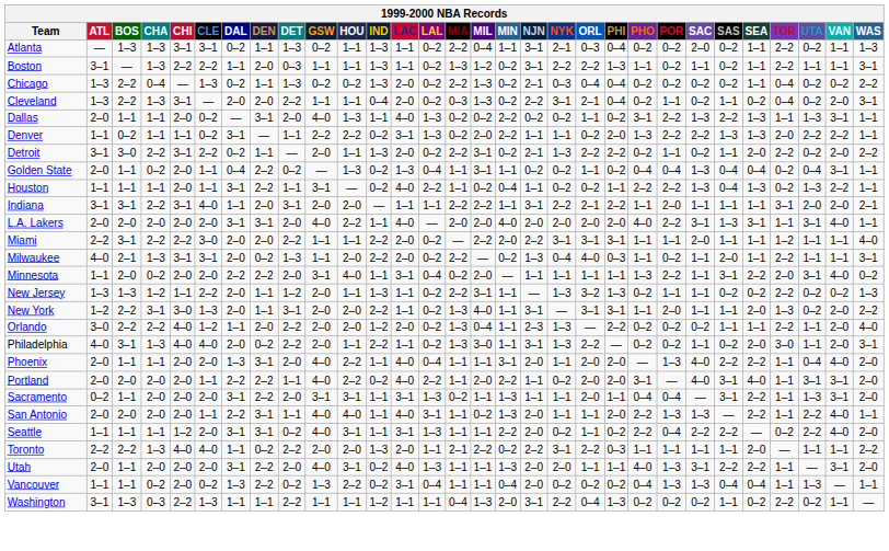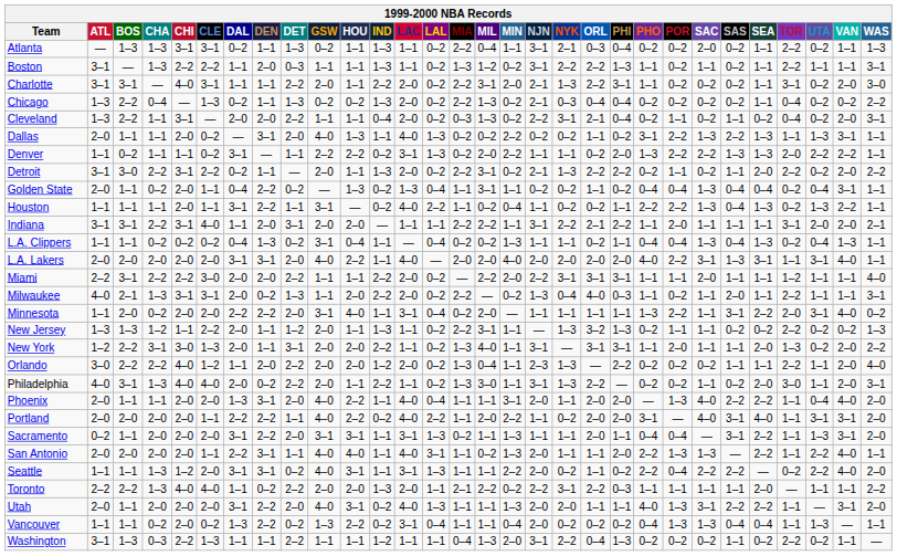 <table class="wikitable" style="font-size:90%; text-align:center;">
 <tr>
 <th colspan=30>1999-2000 NBA Records</th>
 </tr>
 <tr>
 <th width=100>Team</th>
 <th style="background:#CA102F;color:#FFFFFF;width=35">ATL</th>
 <th style="background:#006400;color:#FFFFFF;width=35">BOS</th>
 <th style="background:#008080;color:#FFFFFF;width=35">CHA</th>
 <th style="background:#BA0C2F;color:#FFFFFF;width=35">CHI</th>
 <th style="background:#000000;color:#5787DC;width=35">CLE</th>
 <th style="background:#00008B;color:#FFFFFF;width=35">DAL</th>
 <th style="background:#141A44;color:#C69966;width=35">DEN</th>
 <th style="background:#008080;color:#FFFFFF;width=35">DET</th>
 <th style="background:#031E41;color:#FEA302;width=35">GSW</th>
 <th style="background:#1D2951;color:#FFFFFF;width=35">HOU</th>
 <th style="background:#081F3F;color:#FDCC04;width=35">IND</th>
 <th style="background:#D40032;color:#1A2E8B;width=35">LAC</th>
 <th style="background:#800080;color:#FFD700;width=35">LAL</th>
 <th style="background:#000000;color:#8B0000;width=35">MIA</th>
 <th style="background:#4B0082;color:#FFFFFF;width=35">MIL</th>
 <th style="background:#236192;color:#FFFFFF;width=35">MIN</th>
 <th style="background:#031E41;color:#CED5DD;width=35">NJN</th>
 <th style="background:#003593;color:#FF4F03;width=35">NYK</th>
 <th style="background:#0056B5;color:#FFFFFF;width=35">ORL</th>
 <th style="background:#000000;color:#BB9754;width=35">PHI</th>
 <th style="background:#5F24A0;color:#FF6303;width=35">PHO</th>
 <th style="background:#000000;color:#C90F2E;width=35">POR</th>
 <th style="background:#6846A8;color:#FFFFFF;width=35">SAC</th>
 <th style="background:#000000;color:#C0C0C0;width=35">SAS</th>
 <th style="background:#173F36;color:#FFFFFF;width=35">SEA</th>
 <th style="background:#7436BF;color:#BE0F34;width=35">TOR</th>
 <th style="background:#644A9C;color:#149BC7;width=35">UTA</th>
 <th style="background:#00B2AA;color:#FFFFFF;width=35">VAN</th>
 <th style="background:#236192;color:#FFFFFF;width=35">WAS</th>
 </tr>
 <tr>
 <td style="text-align:left;"><a href='#'>Atlanta</a></td>
 <td>—</td>
 <td>1–3</td>
 <td>1–3</td>
 <td>3–1</td>
 <td>3–1</td>
 <td>0–2</td>
 <td>1–1</td>
 <td>1–3</td>
 <td>0–2</td>
 <td>1–1</td>
 <td>1–3</td>
 <td>1–1</td>
 <td>0–2</td>
 <td>2–2</td>
 <td>0–4</td>
 <td>1–1</td>
 <td>3–1</td>
 <td>2–1</td>
 <td>0–3</td>
 <td>0–4</td>
 <td>0–2</td>
 <td>0–2</td>
 <td>2–0</td>
 <td>0–2</td>
 <td>1–1</td>
 <td>2–2</td>
 <td>0–2</td>
 <td>1–1</td>
 <td>1–3</td>
 </tr>
 <tr>
 <td style="text-align:left;"><a href='#'>Boston</a></td>
 <td>3–1</td>
 <td>—</td>
 <td>1–3</td>
 <td>2–2</td>
 <td>2–2</td>
 <td>1–1</td>
 <td>2–0</td>
 <td>0–3</td>
 <td>1–1</td>
 <td>1–1</td>
 <td>1–3</td>
 <td>1–1</td>
 <td>0–2</td>
 <td>1–3</td>
 <td>1–2</td>
 <td>0–2</td>
 <td>3–1</td>
 <td>2–2</td>
 <td>2–2</td>
 <td>1–3</td>
 <td>1–1</td>
 <td>0–2</td>
 <td>1–1</td>
 <td>0–2</td>
 <td>1–1</td>
 <td>2–2</td>
 <td>1–1</td>
 <td>1–1</td>
 <td>3–1</td>
 </tr>
 <tr>
+<td style="text-align:left;"><a href='#'>Charlotte</a></td>
+<td>3–1</td>
+<td>3–1</td>
+<td>—</td>
+<td>4–0</td>
+<td>3–1</td>
+<td>1–1</td>
+<td>1–1</td>
+<td>2–2</td>
+<td>2–0</td>
+<td>1–1</td>
+<td>2–2</td>
+<td>2–0</td>
+<td>0–2</td>
+<td>2–2</td>
+<td>3–1</td>
+<td>2–0</td>
+<td>2–1</td>
+<td>1–3</td>
+<td>2–2</td>
+<td>3–1</td>
+<td>1–1</td>
+<td>0–2</td>
+<td>0–2</td>
+<td>0–2</td>
+<td>1–1</td>
+<td>3–1</td>
+<td>0–2</td>
+<td>2–0</td>
+<td>3–0</td>
+</tr>
+<tr>
 <td style="text-align:left;"><a href='#'>Chicago</a></td>
 <td>1–3</td>
 <td>2–2</td>
 <td>0–4</td>
 <td>—</td>
 <td>1–3</td>
 <td>0–2</td>
 <td>1–1</td>
 <td>1–3</td>
 <td>0–2</td>
 <td>0–2</td>
 <td>1–3</td>
 <td>2–0</td>
 <td>0–2</td>
 <td>2–2</td>
 <td>1–3</td>
 <td>0–2</td>
 <td>2–1</td>
 <td>0–3</td>
 <td>0–4</td>
 <td>0–4</td>
 <td>0–2</td>
 <td>0–2</td>
 <td>0–2</td>
 <td>0–2</td>
 <td>1–1</td>
 <td>0–4</td>
 <td>0–2</td>
 <td>0–2</td>
 <td>2–2</td>
 </tr>
 <tr>
 <td style="text-align:left;"><a href='#'>Cleveland</a></td>
 <td>1–3</td>
 <td>2–2</td>
-<td>1–3</td>
+<td>1–1</td>
 <td>3–1</td>
 <td>—</td>
 <td>2–0</td>
 <td>2–0</td>
 <td>2–2</td>
 <td>1–1</td>
 <td>1–1</td>
 <td>0–4</td>
 <td>2–0</td>
 <td>0–2</td>
 <td>0–3</td>
 <td>1–3</td>
 <td>0–2</td>
 <td>2–2</td>
 <td>3–1</td>
 <td>2–1</td>
 <td>0–4</td>
 <td>0–2</td>
 <td>1–1</td>
 <td>0–2</td>
 <td>1–1</td>
 <td>0–2</td>
 <td>0–4</td>
 <td>0–2</td>
 <td>2–0</td>
 <td>3–1</td>
 </tr>
 <tr>
 <td style="text-align:left;"><a href='#'>Dallas</a></td>
 <td>2–0</td>
 <td>1–1</td>
 <td>1–1</td>
 <td>2–0</td>
 <td>0–2</td>
 <td>—</td>
 <td>3–1</td>
 <td>2–0</td>
 <td>4–0</td>
 <td>1–3</td>
 <td>1–1</td>
 <td>4–0</td>
 <td>1–3</td>
 <td>0–2</td>
 <td>0–2</td>
 <td>2–2</td>
 <td>0–2</td>
 <td>0–2</td>
 <td>1–1</td>
 <td>0–2</td>
 <td>3–1</td>
 <td>2–2</td>
 <td>1–3</td>
 <td>2–2</td>
 <td>1–3</td>
 <td>1–1</td>
 <td>1–3</td>
 <td>3–1</td>
 <td>1–1</td>
 </tr>
 <tr>
 <td style="text-align:left;"><a href='#'>Denver</a></td>
 <td>1–1</td>
 <td>0–2</td>
 <td>1–1</td>
 <td>1–1</td>
 <td>0–2</td>
 <td>3–1</td>
 <td>—</td>
 <td>1–1</td>
 <td>2–2</td>
 <td>2–2</td>
 <td>0–2</td>
 <td>3–1</td>
 <td>1–3</td>
 <td>0–2</td>
 <td>2–0</td>
 <td>2–2</td>
 <td>1–1</td>
 <td>1–1</td>
 <td>0–2</td>
 <td>2–0</td>
 <td>1–3</td>
 <td>2–2</td>
 <td>2–2</td>
 <td>1–3</td>
 <td>1–3</td>
 <td>2–0</td>
 <td>2–2</td>
 <td>2–2</td>
 <td>1–1</td>
 </tr>
 <tr>
 <td style="text-align:left;"><a href='#'>Detroit</a></td>
 <td>3–1</td>
 <td>3–0</td>
 <td>2–2</td>
 <td>3–1</td>
 <td>2–2</td>
 <td>0–2</td>
 <td>1–1</td>
 <td>—</td>
 <td>2–0</td>
 <td>1–1</td>
 <td>1–3</td>
 <td>2–0</td>
 <td>0–2</td>
 <td>2–2</td>
 <td>3–1</td>
 <td>0–2</td>
 <td>2–1</td>
 <td>1–3</td>
 <td>2–2</td>
 <td>2–2</td>
 <td>0–2</td>
 <td>1–1</td>
 <td>0–2</td>
 <td>1–1</td>
 <td>2–0</td>
 <td>2–2</td>
 <td>0–2</td>
 <td>2–0</td>
 <td>2–2</td>
 </tr>
 <tr>
 <td style="text-align:left;"><a href='#'>Golden State</a></td>
 <td>2–0</td>
 <td>1–1</td>
 <td>0–2</td>
 <td>2–0</td>
 <td>1–1</td>
 <td>0–4</td>
 <td>2–2</td>
 <td>0–2</td>
 <td>—</td>
 <td>1–3</td>
 <td>0–2</td>
 <td>1–3</td>
 <td>0–4</td>
 <td>1–1</td>
 <td>3–1</td>
 <td>1–1</td>
 <td>0–2</td>
 <td>0–2</td>
 <td>1–1</td>
 <td>0–2</td>
 <td>0–4</td>
 <td>0–4</td>
 <td>1–3</td>
 <td>0–4</td>
 <td>0–4</td>
 <td>0–2</td>
 <td>0–4</td>
 <td>3–1</td>
 <td>1–1</td>
 </tr>
 <tr>
 <td style="text-align:left;"><a href='#'>Houston</a></td>
 <td>1–1</td>
 <td>1–1</td>
 <td>1–1</td>
 <td>2–0</td>
 <td>1–1</td>
 <td>3–1</td>
 <td>2–2</td>
 <td>1–1</td>
 <td>3–1</td>
 <td>—</td>
 <td>0–2</td>
 <td>4–0</td>
 <td>2–2</td>
 <td>1–1</td>
 <td>0–2</td>
 <td>0–4</td>
 <td>1–1</td>
 <td>0–2</td>
 <td>0–2</td>
 <td>1–1</td>
 <td>2–2</td>
 <td>2–2</td>
 <td>1–3</td>
 <td>0–4</td>
 <td>1–3</td>
 <td>0–2</td>
 <td>1–3</td>
 <td>2–2</td>
 <td>1–1</td>
 </tr>
 <tr>
 <td style="text-align:left;"><a href='#'>Indiana</a></td>
 <td>3–1</td>
 <td>3–1</td>
 <td>2–2</td>
 <td>3–1</td>
 <td>4–0</td>
 <td>1–1</td>
 <td>2–0</td>
 <td>3–1</td>
 <td>2–0</td>
 <td>2–0</td>
 <td>—</td>
 <td>1–1</td>
 <td>1–1</td>
 <td>2–2</td>
 <td>2–2</td>
 <td>1–1</td>
 <td>3–1</td>
 <td>2–2</td>
 <td>2–1</td>
 <td>2–2</td>
 <td>1–1</td>
 <td>2–0</td>
 <td>1–1</td>
 <td>1–1</td>
 <td>1–1</td>
 <td>3–1</td>
 <td>2–0</td>
 <td>2–0</td>
 <td>2–1</td>
+</tr>
+<tr>
+<td style="text-align:left;"><a href='#'>L.A. Clippers</a></td>
+<td>1–1</td>
+<td>1–1</td>
+<td>0–2</td>
+<td>0–2</td>
+<td>0–2</td>
+<td>0–4</td>
+<td>1–3</td>
+<td>0–2</td>
+<td>3–1</td>
+<td>0–4</td>
+<td>1–1</td>
+<td>—</td>
+<td>0–4</td>
+<td>0–2</td>
+<td>0–2</td>
+<td>1–3</td>
+<td>1–1</td>
+<td>1–1</td>
+<td>0–2</td>
+<td>1–1</td>
+<td>0–4</td>
+<td>0–4</td>
+<td>1–3</td>
+<td>0–4</td>
+<td>1–3</td>
+<td>0–2</td>
+<td>0–4</td>
+<td>1–3</td>
+<td>1–1</td>
 </tr>
 <tr>
 <td style="text-align:left;"><a href='#'>L.A. Lakers</a></td>
 <td>2–0</td>
 <td>2–0</td>
 <td>2–0</td>
 <td>2–0</td>
 <td>2–0</td>
 <td>3–1</td>
 <td>3–1</td>
 <td>2–0</td>
 <td>4–0</td>
 <td>2–2</td>
 <td>1–1</td>
 <td>4–0</td>
 <td>—</td>
 <td>2–0</td>
 <td>2–0</td>
 <td>4–0</td>
 <td>2–0</td>
 <td>2–0</td>
 <td>2–0</td>
 <td>2–0</td>
 <td>4–0</td>
 <td>2–2</td>
 <td>3–1</td>
 <td>1–3</td>
 <td>3–1</td>
 <td>1–1</td>
 <td>3–1</td>
 <td>4–0</td>
 <td>1–1</td>
 </tr>
 <tr>
 <td style="text-align:left;"><a href='#'>Miami</a></td>
 <td>2–2</td>
 <td>3–1</td>
 <td>2–2</td>
 <td>2–2</td>
 <td>3–0</td>
 <td>2–0</td>
 <td>2–0</td>
 <td>2–2</td>
 <td>1–1</td>
 <td>1–1</td>
 <td>2–2</td>
 <td>2–0</td>
 <td>0–2</td>
 <td>—</td>
 <td>2–2</td>
 <td>2–0</td>
 <td>2–2</td>
 <td>3–1</td>
 <td>3–1</td>
 <td>3–1</td>
 <td>1–1</td>
 <td>1–1</td>
 <td>2–0</td>
 <td>1–1</td>
 <td>1–1</td>
 <td>1–2</td>
 <td>1–1</td>
 <td>1–1</td>
 <td>4–0</td>
 </tr>
 <tr>
 <td style="text-align:left;"><a href='#'>Milwaukee</a></td>
 <td>4–0</td>
 <td>2–1</td>
 <td>1–3</td>
 <td>3–1</td>
 <td>3–1</td>
 <td>2–0</td>
 <td>0–2</td>
 <td>1–3</td>
 <td>1–1</td>
 <td>2–0</td>
 <td>2–2</td>
 <td>2–0</td>
 <td>0–2</td>
 <td>2–2</td>
 <td>—</td>
 <td>0–2</td>
 <td>1–3</td>
 <td>0–4</td>
 <td>4–0</td>
 <td>0–3</td>
 <td>1–1</td>
 <td>0–2</td>
 <td>1–1</td>
 <td>2–0</td>
 <td>1–1</td>
 <td>2–2</td>
 <td>1–1</td>
 <td>1–1</td>
 <td>3–1</td>
 </tr>
 <tr>
 <td style="text-align:left;"><a href='#'>Minnesota</a></td>
 <td>1–1</td>
 <td>2–0</td>
 <td>0–2</td>
 <td>2–0</td>
 <td>2–0</td>
 <td>2–2</td>
 <td>2–2</td>
 <td>2–0</td>
 <td>3–1</td>
 <td>4–0</td>
 <td>1–1</td>
 <td>3–1</td>
 <td>0–4</td>
 <td>0–2</td>
 <td>2–0</td>
 <td>—</td>
 <td>1–1</td>
 <td>1–1</td>
 <td>1–1</td>
 <td>1–1</td>
 <td>1–3</td>
 <td>2–2</td>
 <td>1–1</td>
 <td>3–1</td>
 <td>2–2</td>
 <td>2–0</td>
 <td>3–1</td>
 <td>4–0</td>
 <td>0–2</td>
 </tr>
 <tr>
 <td style="text-align:left;"><a href='#'>New Jersey</a></td>
 <td>1–3</td>
 <td>1–3</td>
 <td>1–2</td>
 <td>1–1</td>
 <td>2–2</td>
 <td>2–0</td>
 <td>1–1</td>
 <td>1–2</td>
 <td>2–0</td>
 <td>1–1</td>
 <td>1–3</td>
 <td>1–1</td>
 <td>0–2</td>
 <td>2–2</td>
 <td>3–1</td>
 <td>1–1</td>
 <td>—</td>
 <td>1–3</td>
 <td>3–2</td>
 <td>1–3</td>
 <td>0–2</td>
 <td>1–1</td>
 <td>1–1</td>
 <td>0–2</td>
 <td>0–2</td>
 <td>2–2</td>
 <td>0–2</td>
 <td>0–2</td>
 <td>1–3</td>
 </tr>
 <tr>
 <td style="text-align:left;"><a href='#'>New York</a></td>
 <td>1–2</td>
 <td>2–2</td>
 <td>3–1</td>
 <td>3–0</td>
 <td>1–3</td>
 <td>2–0</td>
 <td>1–1</td>
 <td>3–1</td>
 <td>2–0</td>
 <td>2–0</td>
 <td>2–2</td>
 <td>1–1</td>
 <td>0–2</td>
 <td>1–3</td>
 <td>4–0</td>
 <td>1–1</td>
 <td>3–1</td>
 <td>—</td>
 <td>3–1</td>
 <td>3–1</td>
 <td>1–1</td>
 <td>2–0</td>
 <td>1–1</td>
 <td>1–1</td>
 <td>2–0</td>
 <td>1–3</td>
 <td>0–2</td>
 <td>2–0</td>
 <td>2–2</td>
 </tr>
 <tr>
 <td style="text-align:left;"><a href='#'>Orlando</a></td>
 <td>3–0</td>
 <td>2–2</td>
 <td>2–2</td>
 <td>4–0</td>
 <td>1–2</td>
 <td>1–1</td>
 <td>2–0</td>
 <td>2–2</td>
 <td>2–0</td>
 <td>2–0</td>
 <td>1–2</td>
 <td>2–0</td>
 <td>0–2</td>
 <td>1–3</td>
 <td>0–4</td>
 <td>1–1</td>
 <td>2–3</td>
 <td>1–3</td>
 <td>—</td>
 <td>2–2</td>
 <td>0–2</td>
 <td>0–2</td>
 <td>0–2</td>
 <td>1–1</td>
 <td>1–1</td>
 <td>2–2</td>
 <td>1–1</td>
 <td>2–0</td>
 <td>4–0</td>
 </tr>
 <tr>
 <td style="text-align:left;">Philadelphia</td>
 <td>4–0</td>
 <td>3–1</td>
 <td>1–3</td>
 <td>4–0</td>
 <td>4–0</td>
 <td>2–0</td>
 <td>0–2</td>
 <td>2–2</td>
 <td>2–0</td>
 <td>1–1</td>
 <td>2–2</td>
 <td>1–1</td>
 <td>0–2</td>
 <td>1–3</td>
 <td>3–0</td>
 <td>1–1</td>
 <td>3–1</td>
 <td>1–3</td>
 <td>2–2</td>
 <td>—</td>
 <td>0–2</td>
 <td>0–2</td>
 <td>1–1</td>
 <td>0–2</td>
 <td>2–0</td>
 <td>3–0</td>
 <td>1–1</td>
 <td>2–0</td>
 <td>3–1</td>
 </tr>
 <tr>
 <td style="text-align:left;"><a href='#'>Phoenix</a></td>
 <td>2–0</td>
 <td>1–1</td>
 <td>1–1</td>
 <td>2–0</td>
 <td>2–0</td>
 <td>1–3</td>
 <td>3–1</td>
 <td>2–0</td>
 <td>4–0</td>
 <td>2–2</td>
 <td>1–1</td>
 <td>4–0</td>
 <td>0–4</td>
 <td>1–1</td>
 <td>1–1</td>
 <td>3–1</td>
 <td>2–0</td>
 <td>1–1</td>
 <td>2–0</td>
 <td>2–0</td>
 <td>—</td>
 <td>1–3</td>
 <td>4–0</td>
 <td>2–2</td>
 <td>2–2</td>
 <td>1–1</td>
 <td>0–4</td>
 <td>4–0</td>
 <td>2–0</td>
 </tr>
 <tr>
 <td style="text-align:left;"><a href='#'>Portland</a></td>
 <td>2–0</td>
 <td>2–0</td>
 <td>2–0</td>
 <td>2–0</td>
 <td>1–1</td>
 <td>2–2</td>
 <td>2–2</td>
 <td>1–1</td>
 <td>4–0</td>
 <td>2–2</td>
 <td>0–2</td>
 <td>4–0</td>
 <td>2–2</td>
 <td>1–1</td>
 <td>2–0</td>
 <td>2–2</td>
 <td>1–1</td>
 <td>0–2</td>
 <td>2–0</td>
 <td>2–0</td>
 <td>3–1</td>
 <td>—</td>
 <td>4–0</td>
 <td>3–1</td>
 <td>4–0</td>
 <td>1–1</td>
 <td>3–1</td>
 <td>3–1</td>
 <td>2–0</td>
 </tr>
 <tr>
 <td style="text-align:left;"><a href='#'>Sacramento</a></td>
 <td>0–2</td>
 <td>1–1</td>
 <td>2–0</td>
 <td>2–0</td>
 <td>2–0</td>
 <td>3–1</td>
 <td>2–2</td>
 <td>2–0</td>
 <td>3–1</td>
 <td>3–1</td>
 <td>1–1</td>
 <td>3–1</td>
 <td>1–3</td>
 <td>0–2</td>
 <td>1–1</td>
 <td>1–3</td>
 <td>1–1</td>
 <td>1–1</td>
 <td>2–0</td>
 <td>1–1</td>
 <td>0–4</td>
 <td>0–4</td>
 <td>—</td>
 <td>3–1</td>
 <td>2–2</td>
 <td>1–1</td>
 <td>1–3</td>
 <td>3–1</td>
 <td>2–0</td>
 </tr>
 <tr>
 <td style="text-align:left;"><a href='#'>San Antonio</a></td>
 <td>2–0</td>
 <td>2–0</td>
 <td>2–0</td>
 <td>2–0</td>
 <td>1–1</td>
 <td>2–2</td>
 <td>3–1</td>
 <td>1–1</td>
 <td>4–0</td>
 <td>4–0</td>
 <td>1–1</td>
 <td>4–0</td>
 <td>3–1</td>
 <td>1–1</td>
 <td>0–2</td>
 <td>1–3</td>
 <td>2–0</td>
 <td>1–1</td>
 <td>1–1</td>
 <td>2–0</td>
 <td>2–2</td>
 <td>1–3</td>
 <td>1–3</td>
 <td>—</td>
 <td>2–2</td>
 <td>1–1</td>
 <td>2–2</td>
 <td>4–0</td>
 <td>1–1</td>
 </tr>
 <tr>
 <td style="text-align:left;"><a href='#'>Seattle</a></td>
 <td>1–1</td>
 <td>1–1</td>
-<td>1–1</td>
+<td>1–3</td>
 <td>1–2</td>
 <td>2–0</td>
 <td>3–1</td>
 <td>3–1</td>
 <td>0–2</td>
 <td>4–0</td>
 <td>3–1</td>
 <td>1–1</td>
 <td>3–1</td>
 <td>1–3</td>
 <td>1–1</td>
 <td>1–1</td>
 <td>2–2</td>
 <td>2–0</td>
 <td>0–2</td>
 <td>1–1</td>
 <td>0–2</td>
 <td>2–2</td>
 <td>0–4</td>
 <td>2–2</td>
 <td>2–2</td>
 <td>—</td>
 <td>0–2</td>
 <td>2–2</td>
 <td>4–0</td>
 <td>2–0</td>
 </tr>
 <tr>
 <td style="text-align:left;"><a href='#'>Toronto</a></td>
 <td>2–2</td>
 <td>2–2</td>
 <td>1–3</td>
 <td>4–0</td>
 <td>4–0</td>
 <td>1–1</td>
 <td>0–2</td>
 <td>2–2</td>
 <td>2–0</td>
 <td>2–0</td>
 <td>1–3</td>
 <td>2–0</td>
 <td>1–1</td>
 <td>2–1</td>
 <td>2–2</td>
 <td>0–2</td>
 <td>2–2</td>
 <td>3–1</td>
 <td>2–2</td>
 <td>0–3</td>
 <td>1–1</td>
 <td>1–1</td>
 <td>1–1</td>
 <td>1–1</td>
 <td>2–0</td>
 <td>—</td>
 <td>1–1</td>
 <td>1–1</td>
 <td>2–2</td>
 </tr>
 <tr>
 <td style="text-align:left;"><a href='#'>Utah</a></td>
 <td>2–0</td>
 <td>1–1</td>
 <td>2–0</td>
 <td>2–0</td>
 <td>2–0</td>
 <td>3–1</td>
 <td>2–2</td>
 <td>2–0</td>
 <td>4–0</td>
 <td>3–1</td>
 <td>0–2</td>
 <td>4–0</td>
 <td>1–3</td>
 <td>1–1</td>
 <td>1–1</td>
 <td>1–3</td>
 <td>2–0</td>
 <td>2–0</td>
 <td>1–1</td>
 <td>1–1</td>
 <td>4–0</td>
 <td>1–3</td>
 <td>3–1</td>
 <td>2–2</td>
 <td>2–2</td>
 <td>1–1</td>
 <td>—</td>
 <td>3–1</td>
 <td>2–0</td>
 </tr>
 <tr>
 <td style="text-align:left;"><a href='#'>Vancouver</a></td>
 <td>1–1</td>
 <td>1–1</td>
 <td>0–2</td>
 <td>2–0</td>
 <td>0–2</td>
 <td>1–3</td>
 <td>2–2</td>
 <td>0–2</td>
 <td>1–3</td>
 <td>2–2</td>
 <td>0–2</td>
 <td>3–1</td>
 <td>0–4</td>
 <td>1–1</td>
 <td>1–1</td>
 <td>0–4</td>
 <td>2–0</td>
 <td>0–2</td>
 <td>0–2</td>
 <td>0–2</td>
 <td>0–4</td>
 <td>1–3</td>
 <td>1–3</td>
 <td>0–4</td>
 <td>0–4</td>
 <td>1–1</td>
 <td>1–3</td>
 <td>—</td>
 <td>1–1</td>
 </tr>
 <tr>
 <td style="text-align:left;"><a href='#'>Washington</a></td>
 <td>3–1</td>
 <td>1–3</td>
 <td>0–3</td>
 <td>2–2</td>
 <td>1–3</td>
 <td>1–1</td>
 <td>1–1</td>
 <td>2–2</td>
 <td>1–1</td>
 <td>1–1</td>
 <td>1–2</td>
 <td>1–1</td>
 <td>1–1</td>
 <td>0–4</td>
 <td>1–3</td>
 <td>2–0</td>
 <td>3–1</td>
 <td>2–2</td>
 <td>0–4</td>
 <td>1–3</td>
 <td>0–2</td>
 <td>0–2</td>
 <td>0–2</td>
 <td>1–1</td>
 <td>0–2</td>
 <td>2–2</td>
 <td>0–2</td>
 <td>1–1</td>
 <td>—</td>
 </tr>
 </table>
